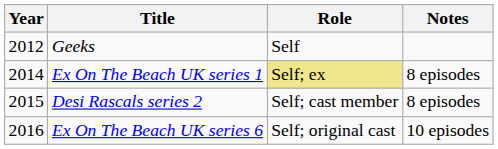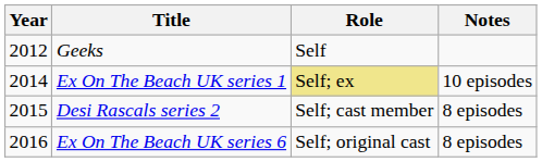 <table class="wikitable">
 <tr>
 <th>Year</th>
 <th>Title</th>
 <th>Role</th>
 <th>Notes</th>
 </tr>
 <tr>
 <td>2012</td>
 <td><em>Geeks</em></td>
 <td>Self</td>
 <td></td>
 </tr>
 <tr>
 <td>2014</td>
 <td><em><a href='#'>Ex On The Beach UK series 1</a></em></td>
 <td style="background: khaki;">Self; ex</td>
-<td>8 episodes</td>
+<td>10 episodes</td>
 </tr>
 <tr>
 <td>2015</td>
 <td><em><a href='#'>Desi Rascals series 2</a></em></td>
 <td>Self; cast member</td>
 <td>8 episodes</td>
 </tr>
 <tr>
 <td>2016</td>
 <td><em><a href='#'>Ex On The Beach UK series 6</a></em></td>
 <td>Self; original cast</td>
-<td>10 episodes</td>
+<td>8 episodes</td>
 </tr>
 </table>
